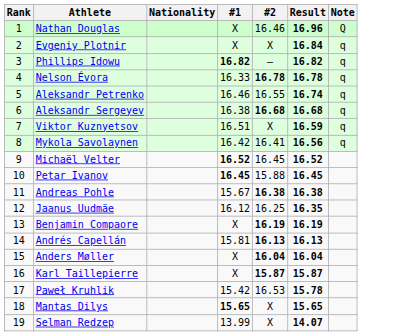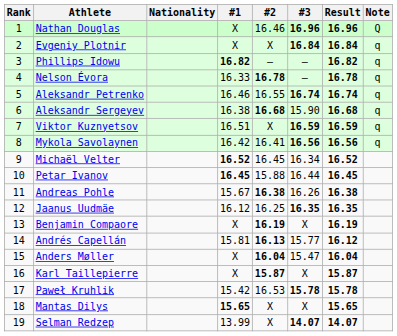 <table class="wikitable" style="text-align:center">
 <tr>
 <th>Rank</th>
 <th>Athlete</th>
 <th>Nationality</th>
 <th>#1</th>
 <th>#2</th>
+<th>#3</th>
 <th>Result</th>
 <th>Note</th>
 </tr>
 <tr bgcolor=ccffcc>
 <td>1</td>
 <td align=left><a href='#'>Nathan Douglas</a></td>
 <td align=left></td>
 <td>X</td>
 <td>16.46</td>
 <td><strong>16.96</strong></td>
+<td><strong>16.96</strong></td>
 <td>Q</td>
 </tr>
 <tr bgcolor=ddffdd>
 <td>2</td>
 <td align=left><a href='#'>Evgeniy Plotnir</a></td>
 <td align=left></td>
 <td>X</td>
 <td>X</td>
 <td><strong>16.84</strong></td>
+<td><strong>16.84</strong></td>
 <td>q</td>
 </tr>
 <tr bgcolor=ddffdd>
 <td>3</td>
 <td align=left><a href='#'>Phillips Idowu</a></td>
 <td align=left></td>
 <td><strong>16.82</strong></td>
+<td>–</td>
 <td>–</td>
 <td><strong>16.82</strong></td>
 <td>q</td>
 </tr>
 <tr bgcolor=ddffdd>
 <td>4</td>
 <td align=left><a href='#'>Nelson Évora</a></td>
 <td align=left></td>
 <td>16.33</td>
 <td><strong>16.78</strong></td>
+<td>–</td>
 <td><strong>16.78</strong></td>
 <td>q</td>
 </tr>
 <tr bgcolor=ddffdd>
 <td>5</td>
 <td align=left><a href='#'>Aleksandr Petrenko</a></td>
 <td align=left></td>
 <td>16.46</td>
 <td>16.55</td>
 <td><strong>16.74</strong></td>
+<td><strong>16.74</strong></td>
 <td>q</td>
 </tr>
 <tr bgcolor=ddffdd>
 <td>6</td>
 <td align=left><a href='#'>Aleksandr Sergeyev</a></td>
 <td align=left></td>
 <td>16.38</td>
 <td><strong>16.68</strong></td>
+<td>15.90</td>
 <td><strong>16.68</strong></td>
 <td>q</td>
 </tr>
 <tr bgcolor=ddffdd>
 <td>7</td>
 <td align=left><a href='#'>Viktor Kuznyetsov</a></td>
 <td align=left></td>
 <td>16.51</td>
 <td>X</td>
 <td><strong>16.59</strong></td>
+<td><strong>16.59</strong></td>
 <td>q</td>
 </tr>
 <tr bgcolor=ddffdd>
 <td>8</td>
 <td align=left><a href='#'>Mykola Savolaynen</a></td>
 <td align=left></td>
 <td>16.42</td>
 <td>16.41</td>
 <td><strong>16.56</strong></td>
+<td><strong>16.56</strong></td>
 <td>q</td>
 </tr>
 <tr>
 <td>9</td>
 <td align=left><a href='#'>Michaël Velter</a></td>
 <td align=left></td>
 <td><strong>16.52</strong></td>
 <td>16.45</td>
+<td>16.34</td>
 <td><strong>16.52</strong></td>
 <td></td>
 </tr>
 <tr>
 <td>10</td>
 <td align=left><a href='#'>Petar Ivanov</a></td>
 <td align=left></td>
 <td><strong>16.45</strong></td>
 <td>15.88</td>
+<td>16.44</td>
 <td><strong>16.45</strong></td>
 <td></td>
 </tr>
 <tr>
 <td>11</td>
 <td align=left><a href='#'>Andreas Pohle</a></td>
 <td align=left></td>
 <td>15.67</td>
 <td><strong>16.38</strong></td>
+<td>16.26</td>
 <td><strong>16.38</strong></td>
 <td></td>
 </tr>
 <tr>
 <td>12</td>
 <td align=left><a href='#'>Jaanus Uudmäe</a></td>
 <td align=left></td>
 <td>16.12</td>
 <td>16.25</td>
 <td><strong>16.35</strong></td>
+<td><strong>16.35</strong></td>
 <td></td>
 </tr>
 <tr>
 <td>13</td>
 <td align=left><a href='#'>Benjamin Compaore</a></td>
 <td align=left></td>
 <td>X</td>
 <td><strong>16.19</strong></td>
+<td>X</td>
 <td><strong>16.19</strong></td>
 <td></td>
 </tr>
 <tr>
 <td>14</td>
 <td align=left><a href='#'>Andrés Capellán</a></td>
 <td align=left></td>
 <td>15.81</td>
 <td><strong>16.13</strong></td>
-<td><strong>16.13</strong></td>
+<td>15.77</td>
+<td><strong>16.12</strong></td>
 <td></td>
 </tr>
 <tr>
 <td>15</td>
 <td align=left><a href='#'>Anders Møller</a></td>
 <td align=left></td>
 <td>X</td>
 <td><strong>16.04</strong></td>
+<td>15.47</td>
 <td><strong>16.04</strong></td>
 <td></td>
 </tr>
 <tr>
 <td>16</td>
 <td align=left><a href='#'>Karl Taillepierre</a></td>
 <td align=left></td>
 <td>X</td>
 <td><strong>15.87</strong></td>
+<td>X</td>
 <td><strong>15.87</strong></td>
 <td></td>
 </tr>
 <tr>
 <td>17</td>
 <td align=left><a href='#'>Paweł Kruhlik</a></td>
 <td align=left></td>
 <td>15.42</td>
 <td>16.53</td>
 <td><strong>15.78</strong></td>
+<td><strong>15.78</strong></td>
 <td></td>
 </tr>
 <tr>
 <td>18</td>
 <td align=left><a href='#'>Mantas Dilys</a></td>
 <td align=left></td>
 <td><strong>15.65</strong></td>
+<td>X</td>
 <td>X</td>
 <td><strong>15.65</strong></td>
 <td></td>
 </tr>
 <tr>
 <td>19</td>
 <td align=left><a href='#'>Selman Redzep</a></td>
 <td align=left></td>
 <td>13.99</td>
 <td>X</td>
 <td><strong>14.07</strong></td>
+<td><strong>14.07</strong></td>
 <td></td>
 </tr>
 </table>
